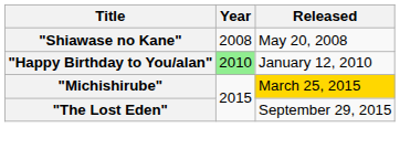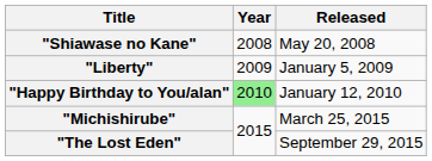 <table class="wikitable plainrowheaders">
 <tr>
 <th>Title</th>
 <th>Year</th>
 <th>Released</th>
 </tr>
 <tr>
 <th scope="row">"Shiawase no Kane"</th>
 <td>2008</td>
 <td>May 20, 2008</td>
 </tr>
 <tr>
+<th scope="row">"Liberty"</th>
+<td>2009</td>
+<td>January 5, 2009</td>
+</tr>
+<tr>
 <th scope="row">"Happy Birthday to You/alan"</th>
 <td style="background: lightgreen;">2010</td>
 <td>January 12, 2010</td>
 </tr>
 <tr>
 <th scope="row">"Michishirube"</th>
 <td rowspan="2">2015</td>
-<td style="background: gold;">March 25, 2015</td>
+<td>March 25, 2015</td>
 </tr>
 <tr>
 <th scope="row">"The Lost Eden"</th>
 <td>September 29, 2015</td>
 </tr>
 </table>
